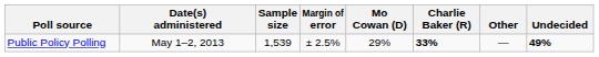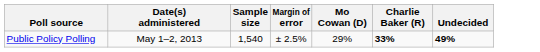 <table class="wikitable">
 <tr valign= bottom>
 <th style="width:160px;">Poll source</th>
 <th style="width:190px;">Date(s)<br>administered</th>
 <th class=small>Sample<br>size</th>
 <th><small>Margin of</small><br>error</th>
 <th style="width:90px;">Mo<br>Cowan (D)</th>
 <th style="width:90px;">Charlie<br>Baker (R)</th>
-<th style="width:60px;">Other</th>
 <th style="width:90px;">Undecided</th>
 </tr>
 <tr>
 <td><a href='#'>Public Policy Polling</a></td>
 <td align=center>May 1–2, 2013</td>
-<td align=center>1,539</td>
+<td align=center>1,540</td>
 <td align=center>± 2.5%</td>
 <td align=center>29%</td>
 <td><strong>33%</strong></td>
-<td align=center>—</td>
 <td><strong>49%</strong></td>
 </tr>
 </table>
